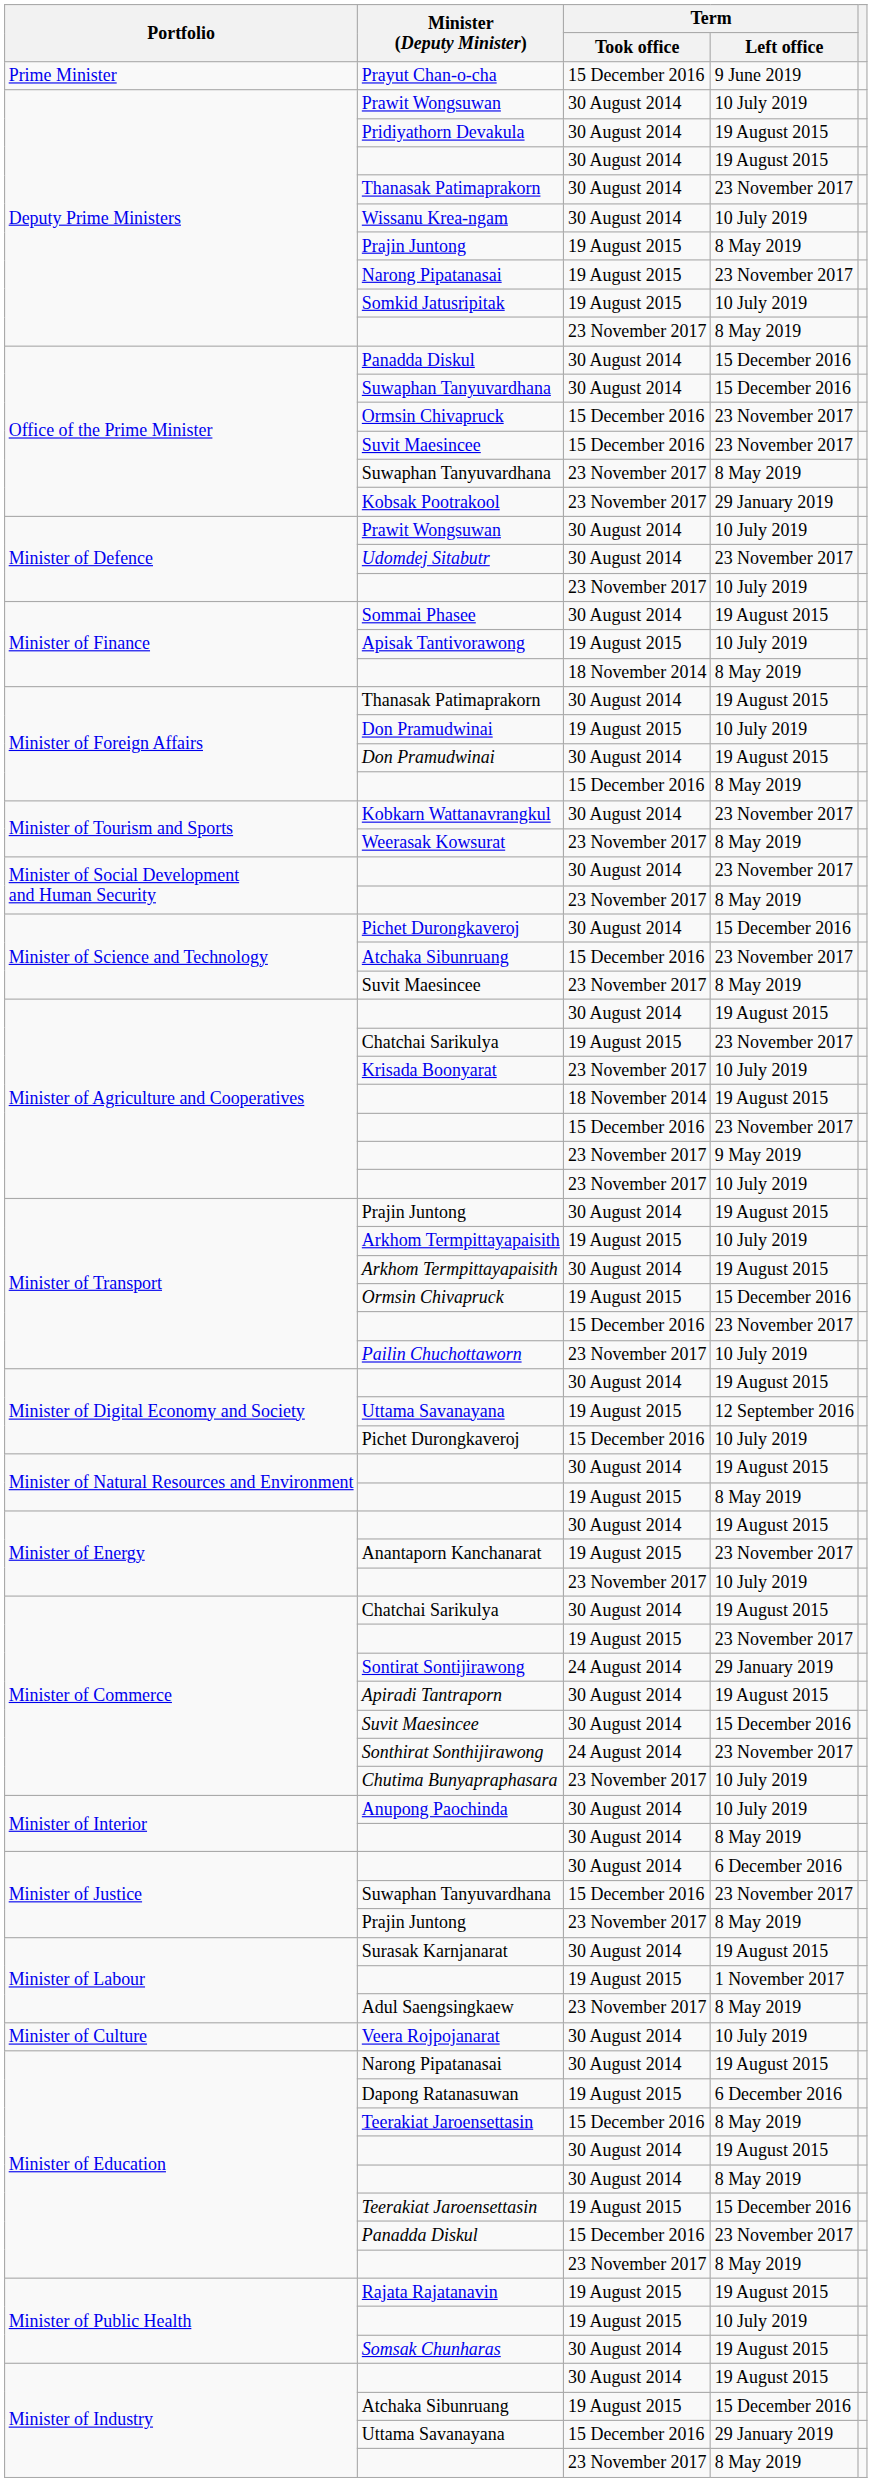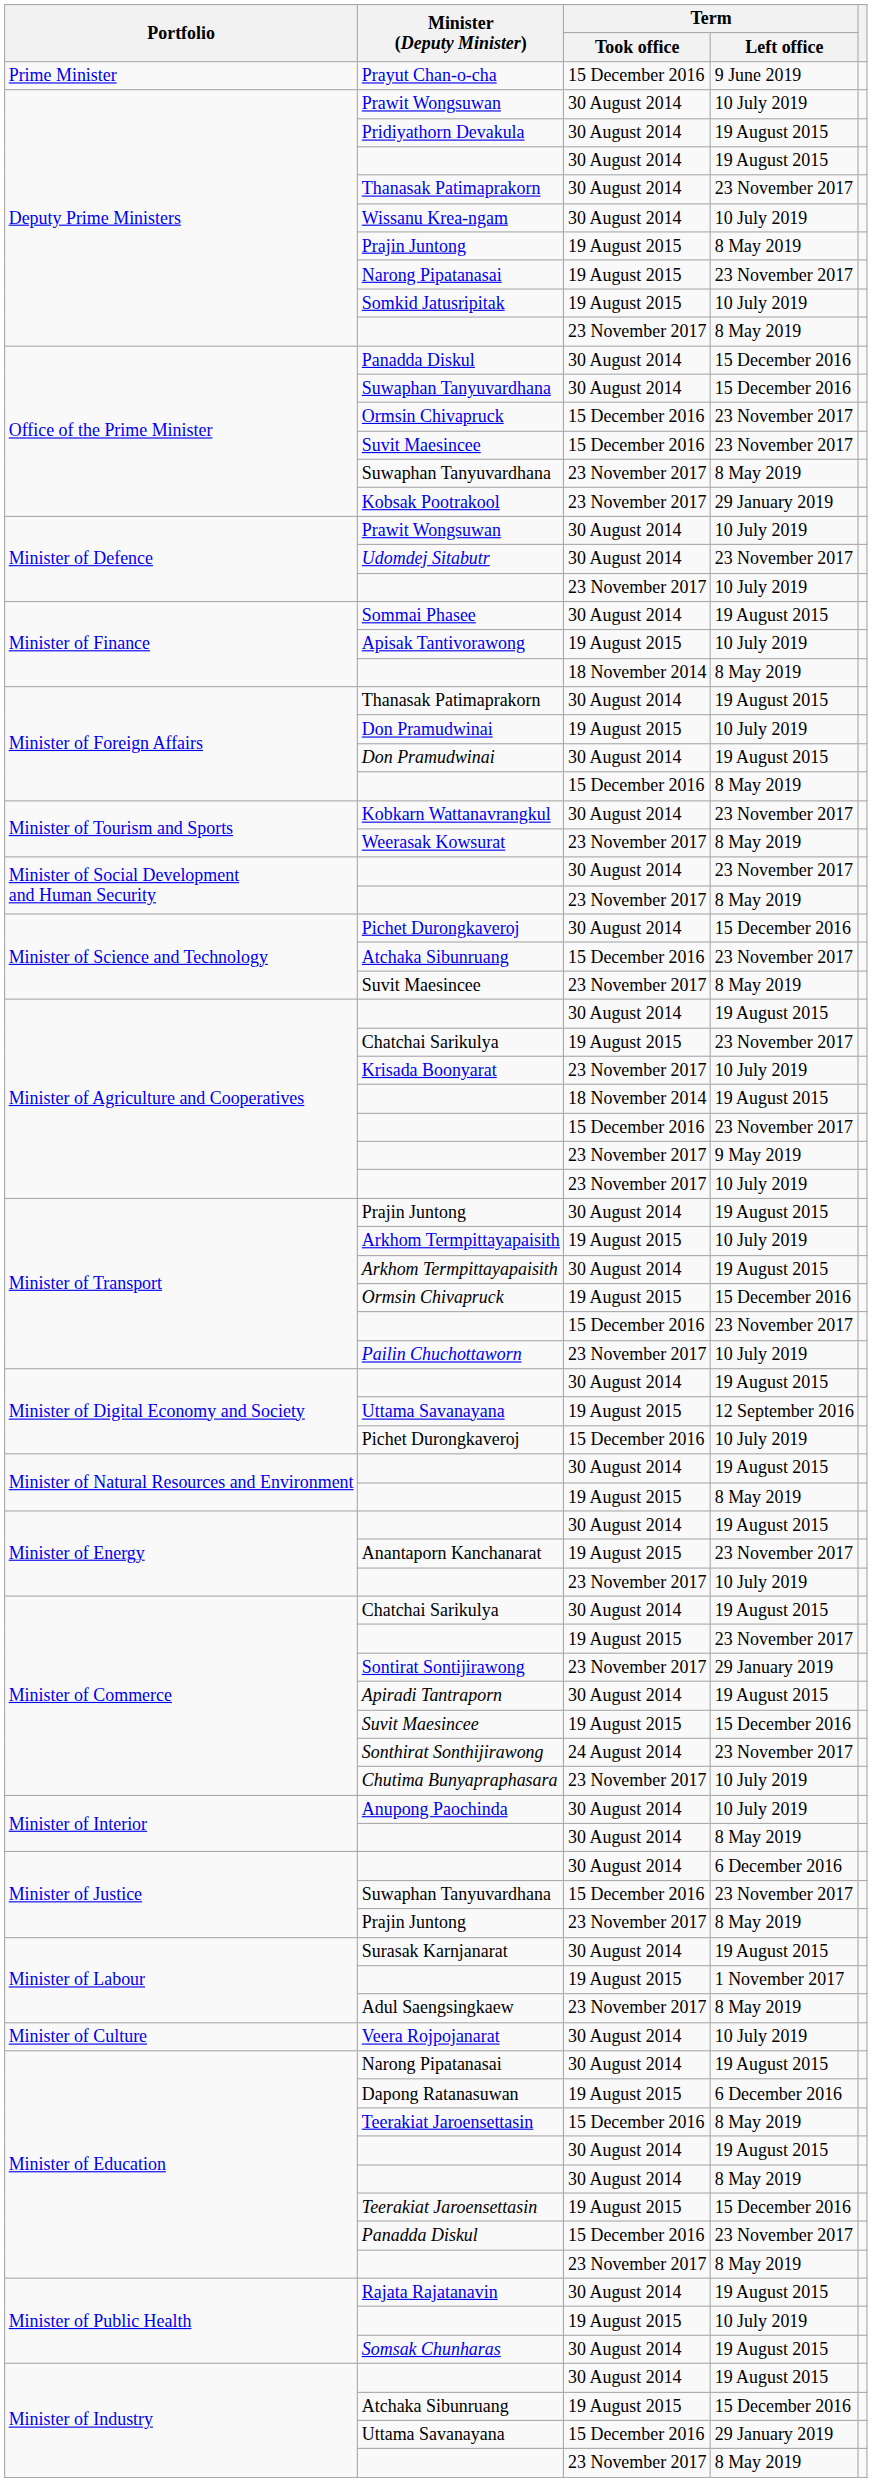 <table class="wikitable">
 <tr>
 <th rowspan="2">Portfolio</th>
 <th rowspan="2">Minister<br>(<em>Deputy Minister</em>)</th>
 <th colspan="2">Term</th>
 <th rowspan="2"></th>
 </tr>
 <tr>
 <th>Took office</th>
 <th>Left office</th>
 </tr>
 <tr>
 <td><a href='#'>Prime Minister</a></td>
 <td><a href='#'>Prayut Chan-o-cha</a></td>
 <td>15 December 2016</td>
 <td>9 June 2019</td>
 <td style="text-align: center;"></td>
 </tr>
 <tr>
 <td rowspan="9"><a href='#'>Deputy Prime Ministers</a></td>
 <td><a href='#'>Prawit Wongsuwan</a></td>
 <td>30 August 2014</td>
 <td>10 July 2019</td>
 <td style="text-align: center;"></td>
 </tr>
 <tr>
 <td><a href='#'>Pridiyathorn Devakula</a></td>
 <td>30 August 2014</td>
 <td>19 August 2015</td>
 <td style="text-align: center;"></td>
 </tr>
 <tr>
 <td></td>
 <td>30 August 2014</td>
 <td>19 August 2015</td>
 <td style="text-align: center;"></td>
 </tr>
 <tr>
 <td><a href='#'>Thanasak Patimaprakorn</a></td>
 <td>30 August 2014</td>
 <td>23 November 2017</td>
 <td style="text-align: center;"></td>
 </tr>
 <tr>
 <td><a href='#'>Wissanu Krea-ngam</a></td>
 <td>30 August 2014</td>
 <td>10 July 2019</td>
 <td style="text-align: center;"></td>
 </tr>
 <tr>
 <td><a href='#'>Prajin Juntong</a></td>
 <td>19 August 2015</td>
 <td>8 May 2019</td>
 <td style="text-align: center;"></td>
 </tr>
 <tr>
 <td><a href='#'>Narong Pipatanasai</a></td>
 <td>19 August 2015</td>
 <td>23 November 2017</td>
 <td style="text-align: center;"></td>
 </tr>
 <tr>
 <td><a href='#'>Somkid Jatusripitak</a></td>
 <td>19 August 2015</td>
 <td>10 July 2019</td>
 <td style="text-align: center;"></td>
 </tr>
 <tr>
 <td></td>
 <td>23 November 2017</td>
 <td>8 May 2019</td>
 <td style="text-align: center;"></td>
 </tr>
 <tr>
 <td rowspan="6"><a href='#'>Office of the Prime Minister</a></td>
 <td><a href='#'>Panadda Diskul</a></td>
 <td>30 August 2014</td>
 <td>15 December 2016</td>
 <td style="text-align: center;"></td>
 </tr>
 <tr>
 <td><a href='#'>Suwaphan Tanyuvardhana</a></td>
 <td>30 August 2014</td>
 <td>15 December 2016</td>
 <td style="text-align: center;"></td>
 </tr>
 <tr>
 <td><a href='#'>Ormsin Chivapruck</a></td>
 <td>15 December 2016</td>
 <td>23 November 2017</td>
 <td style="text-align: center;"></td>
 </tr>
 <tr>
 <td><a href='#'>Suvit Maesincee</a></td>
 <td>15 December 2016</td>
 <td>23 November 2017</td>
 <td style="text-align: center;"></td>
 </tr>
 <tr>
 <td>Suwaphan Tanyuvardhana</td>
 <td>23 November 2017</td>
 <td>8 May 2019</td>
 <td style="text-align: center;"></td>
 </tr>
 <tr>
 <td><a href='#'>Kobsak Pootrakool</a></td>
 <td>23 November 2017</td>
 <td>29 January 2019</td>
 <td style="text-align: center;"></td>
 </tr>
 <tr>
 <td rowspan="3"><a href='#'>Minister of Defence</a></td>
 <td><a href='#'>Prawit Wongsuwan</a></td>
 <td>30 August 2014</td>
 <td>10 July 2019</td>
 <td style="text-align: center;"></td>
 </tr>
 <tr>
 <td><em><a href='#'>Udomdej Sitabutr</a></em></td>
 <td>30 August 2014</td>
 <td>23 November 2017</td>
 <td style="text-align: center;"></td>
 </tr>
 <tr>
 <td><em></em></td>
 <td>23 November 2017</td>
 <td>10 July 2019</td>
 <td style="text-align: center;"></td>
 </tr>
 <tr>
 <td rowspan="3"><a href='#'>Minister of Finance</a></td>
 <td><a href='#'>Sommai Phasee</a></td>
 <td>30 August 2014</td>
 <td>19 August 2015</td>
 <td style="text-align: center;"></td>
 </tr>
 <tr>
 <td><a href='#'>Apisak Tantivorawong</a></td>
 <td>19 August 2015</td>
 <td>10 July 2019</td>
 <td style="text-align: center;"></td>
 </tr>
 <tr>
 <td><em></em></td>
 <td>18 November 2014</td>
 <td>8 May 2019</td>
 <td style="text-align: center;"></td>
 </tr>
 <tr>
 <td rowspan="4"><a href='#'>Minister of Foreign Affairs</a></td>
 <td>Thanasak Patimaprakorn</td>
 <td>30 August 2014</td>
 <td>19 August 2015</td>
 <td style="text-align: center;"></td>
 </tr>
 <tr>
 <td><a href='#'>Don Pramudwinai</a></td>
 <td>19 August 2015</td>
 <td>10 July 2019</td>
 <td style="text-align: center;"></td>
 </tr>
 <tr>
 <td><em>Don Pramudwinai</em></td>
 <td>30 August 2014</td>
 <td>19 August 2015</td>
 <td style="text-align: center;"></td>
 </tr>
 <tr>
 <td><em></em></td>
 <td>15 December 2016</td>
 <td>8 May 2019</td>
 <td style="text-align: center;"></td>
 </tr>
 <tr>
 <td rowspan="2"><a href='#'>Minister of Tourism and Sports</a></td>
 <td><a href='#'>Kobkarn Wattanavrangkul</a></td>
 <td>30 August 2014</td>
 <td>23 November 2017</td>
 <td style="text-align: center;"></td>
 </tr>
 <tr>
 <td><a href='#'>Weerasak Kowsurat</a></td>
 <td>23 November 2017</td>
 <td>8 May 2019</td>
 <td style="text-align: center;"></td>
 </tr>
 <tr>
 <td rowspan="2"><a href='#'>Minister of Social Development<br>and Human Security</a></td>
 <td></td>
 <td>30 August 2014</td>
 <td>23 November 2017</td>
 <td style="text-align: center;"></td>
 </tr>
 <tr>
 <td></td>
 <td>23 November 2017</td>
 <td>8 May 2019</td>
 <td style="text-align: center;"></td>
 </tr>
 <tr>
 <td rowspan="3"><a href='#'>Minister of Science and Technology</a><br></td>
 <td><a href='#'>Pichet Durongkaveroj</a></td>
 <td>30 August 2014</td>
 <td>15 December 2016</td>
 <td style="text-align: center;"></td>
 </tr>
 <tr>
 <td><a href='#'>Atchaka Sibunruang</a></td>
 <td>15 December 2016</td>
 <td>23 November 2017</td>
 <td style="text-align: center;"></td>
 </tr>
 <tr>
 <td>Suvit Maesincee</td>
 <td>23 November 2017</td>
 <td>8 May 2019</td>
 <td style="text-align: center;"></td>
 </tr>
 <tr>
 <td rowspan="7"><a href='#'>Minister of Agriculture and Cooperatives</a></td>
 <td></td>
 <td>30 August 2014</td>
 <td>19 August 2015</td>
 <td style="text-align: center;"></td>
 </tr>
 <tr>
 <td>Chatchai Sarikulya</td>
 <td>19 August 2015</td>
 <td>23 November 2017</td>
 <td style="text-align: center;"></td>
 </tr>
 <tr>
 <td><a href='#'>Krisada Boonyarat</a></td>
 <td>23 November 2017</td>
 <td>10 July 2019</td>
 <td style="text-align: center;"></td>
 </tr>
 <tr>
 <td><em></em></td>
 <td>18 November 2014</td>
 <td>19 August 2015</td>
 <td style="text-align: center;"></td>
 </tr>
 <tr>
 <td><em></em></td>
 <td>15 December 2016</td>
 <td>23 November 2017</td>
 <td style="text-align: center;"></td>
 </tr>
 <tr>
 <td><em></em></td>
 <td>23 November 2017</td>
 <td>9 May 2019</td>
 <td style="text-align: center;"></td>
 </tr>
 <tr>
 <td><em></em></td>
 <td>23 November 2017</td>
 <td>10 July 2019</td>
 <td style="text-align: center;"></td>
 </tr>
 <tr>
 <td rowspan="6"><a href='#'>Minister of Transport</a></td>
 <td>Prajin Juntong</td>
 <td>30 August 2014</td>
 <td>19 August 2015</td>
 <td style="text-align: center;"></td>
 </tr>
 <tr>
 <td><a href='#'>Arkhom Termpittayapaisith</a></td>
 <td>19 August 2015</td>
 <td>10 July 2019</td>
 <td style="text-align: center;"></td>
 </tr>
 <tr>
 <td><em>Arkhom Termpittayapaisith</em></td>
 <td>30 August 2014</td>
 <td>19 August 2015</td>
 <td style="text-align: center;"></td>
 </tr>
 <tr>
 <td><em>Ormsin Chivapruck</em></td>
 <td>19 August 2015</td>
 <td>15 December 2016</td>
 <td style="text-align: center;"></td>
 </tr>
 <tr>
 <td><em></em></td>
 <td>15 December 2016</td>
 <td>23 November 2017</td>
 <td style="text-align: center;"></td>
 </tr>
 <tr>
 <td><em><a href='#'>Pailin Chuchottaworn</a></em></td>
 <td>23 November 2017</td>
 <td>10 July 2019</td>
 <td style="text-align: center;"></td>
 </tr>
 <tr>
 <td rowspan="3"><a href='#'>Minister of Digital Economy and Society</a><br></td>
 <td></td>
 <td>30 August 2014</td>
 <td>19 August 2015</td>
 <td style="text-align: center;"></td>
 </tr>
 <tr>
 <td><a href='#'>Uttama Savanayana</a></td>
 <td>19 August 2015</td>
 <td>12 September 2016</td>
 <td style="text-align: center;"></td>
 </tr>
 <tr>
 <td>Pichet Durongkaveroj</td>
 <td>15 December 2016</td>
 <td>10 July 2019</td>
 <td style="text-align: center;"></td>
 </tr>
 <tr>
 <td rowspan="2"><a href='#'>Minister of Natural Resources and Environment</a></td>
 <td></td>
 <td>30 August 2014</td>
 <td>19 August 2015</td>
 <td style="text-align: center;"></td>
 </tr>
 <tr>
 <td></td>
 <td>19 August 2015</td>
 <td>8 May 2019</td>
 <td style="text-align: center;"></td>
 </tr>
 <tr>
 <td rowspan="3"><a href='#'>Minister of Energy</a></td>
 <td></td>
 <td>30 August 2014</td>
 <td>19 August 2015</td>
 <td style="text-align: center;"></td>
 </tr>
 <tr>
 <td>Anantaporn Kanchanarat</td>
 <td>19 August 2015</td>
 <td>23 November 2017</td>
 <td style="text-align: center;"></td>
 </tr>
 <tr>
 <td></td>
 <td>23 November 2017</td>
 <td>10 July 2019</td>
 <td style="text-align: center;"></td>
 </tr>
 <tr>
 <td rowspan="7"><a href='#'>Minister of Commerce</a></td>
 <td>Chatchai Sarikulya</td>
 <td>30 August 2014</td>
 <td>19 August 2015</td>
 <td style="text-align: center;"></td>
 </tr>
 <tr>
 <td></td>
 <td>19 August 2015</td>
 <td>23 November 2017</td>
 <td style="text-align: center;"></td>
 </tr>
 <tr>
 <td><a href='#'>Sontirat Sontijirawong</a></td>
-<td>24 August 2014</td>
+<td>23 November 2017</td>
 <td>29 January 2019</td>
 <td style="text-align: center;"></td>
 </tr>
 <tr>
 <td><em>Apiradi Tantraporn</em></td>
 <td>30 August 2014</td>
 <td>19 August 2015</td>
 <td style="text-align: center;"></td>
 </tr>
 <tr>
 <td><em>Suvit Maesincee</em></td>
-<td>30 August 2014</td>
+<td>19 August 2015</td>
 <td>15 December 2016</td>
 <td style="text-align: center;"></td>
 </tr>
 <tr>
 <td><em>Sonthirat Sonthijirawong</em></td>
 <td>24 August 2014</td>
 <td>23 November 2017</td>
 <td style="text-align: center;"></td>
 </tr>
 <tr>
 <td><em>Chutima Bunyapraphasara</em></td>
 <td>23 November 2017</td>
 <td>10 July 2019</td>
 <td style="text-align: center;"></td>
 </tr>
 <tr>
 <td rowspan="2"><a href='#'>Minister of Interior</a></td>
 <td><a href='#'>Anupong Paochinda</a></td>
 <td>30 August 2014</td>
 <td>10 July 2019</td>
 <td style="text-align: center;"></td>
 </tr>
 <tr>
 <td><em></em></td>
 <td>30 August 2014</td>
 <td>8 May 2019</td>
 <td style="text-align: center;"></td>
 </tr>
 <tr>
 <td rowspan="3"><a href='#'>Minister of Justice</a></td>
 <td></td>
 <td>30 August 2014</td>
 <td>6 December 2016</td>
 <td style="text-align: center;"></td>
 </tr>
 <tr>
 <td>Suwaphan Tanyuvardhana</td>
 <td>15 December 2016</td>
 <td>23 November 2017</td>
 <td style="text-align: center;"></td>
 </tr>
 <tr>
 <td>Prajin Juntong</td>
 <td>23 November 2017</td>
 <td>8 May 2019</td>
 <td style="text-align: center;"></td>
 </tr>
 <tr>
 <td rowspan="3"><a href='#'>Minister of Labour</a></td>
 <td>Surasak Karnjanarat</td>
 <td>30 August 2014</td>
 <td>19 August 2015</td>
 <td style="text-align: center;"></td>
 </tr>
 <tr>
 <td></td>
 <td>19 August 2015</td>
 <td>1 November 2017</td>
 <td style="text-align: center;"></td>
 </tr>
 <tr>
 <td>Adul Saengsingkaew</td>
 <td>23 November 2017</td>
 <td>8 May 2019</td>
 <td style="text-align: center;"></td>
 </tr>
 <tr>
 <td><a href='#'>Minister of Culture</a></td>
 <td><a href='#'>Veera Rojpojanarat</a></td>
 <td>30 August 2014</td>
 <td>10 July 2019</td>
 <td style="text-align: center;"></td>
 </tr>
 <tr>
 <td rowspan="8"><a href='#'>Minister of Education</a></td>
 <td>Narong Pipatanasai</td>
 <td>30 August 2014</td>
 <td>19 August 2015</td>
 <td style="text-align: center;"></td>
 </tr>
 <tr>
 <td>Dapong Ratanasuwan</td>
 <td>19 August 2015</td>
 <td>6 December 2016</td>
 <td style="text-align: center;"></td>
 </tr>
 <tr>
 <td><a href='#'>Teerakiat Jaroensettasin</a></td>
 <td>15 December 2016</td>
 <td>8 May 2019</td>
 <td style="text-align: center;"></td>
 </tr>
 <tr>
 <td><em></em></td>
 <td>30 August 2014</td>
 <td>19 August 2015</td>
 <td style="text-align: center;"></td>
 </tr>
 <tr>
 <td><em></em></td>
 <td>30 August 2014</td>
 <td>8 May 2019</td>
 <td style="text-align: center;"></td>
 </tr>
 <tr>
 <td><em>Teerakiat Jaroensettasin</em></td>
 <td>19 August 2015</td>
 <td>15 December 2016</td>
 <td style="text-align: center;"></td>
 </tr>
 <tr>
 <td><em>Panadda Diskul</em></td>
 <td>15 December 2016</td>
 <td>23 November 2017</td>
 <td style="text-align: center;"></td>
 </tr>
 <tr>
 <td><em></em></td>
 <td>23 November 2017</td>
 <td>8 May 2019</td>
 <td style="text-align: center;"></td>
 </tr>
 <tr>
 <td rowspan="3"><a href='#'>Minister of Public Health</a></td>
 <td><a href='#'>Rajata Rajatanavin</a></td>
-<td>19 August 2015</td>
+<td>30 August 2014</td>
 <td>19 August 2015</td>
 <td style="text-align: center;"></td>
 </tr>
 <tr>
 <td></td>
 <td>19 August 2015</td>
 <td>10 July 2019</td>
 <td style="text-align: center;"></td>
 </tr>
 <tr>
 <td><em><a href='#'>Somsak Chunharas</a></em></td>
 <td>30 August 2014</td>
 <td>19 August 2015</td>
 <td style="text-align: center;"></td>
 </tr>
 <tr>
 <td rowspan="4"><a href='#'>Minister of Industry</a></td>
 <td></td>
 <td>30 August 2014</td>
 <td>19 August 2015</td>
 <td style="text-align: center;"></td>
 </tr>
 <tr>
 <td>Atchaka Sibunruang</td>
 <td>19 August 2015</td>
 <td>15 December 2016</td>
 <td style="text-align: center;"></td>
 </tr>
 <tr>
 <td>Uttama Savanayana</td>
 <td>15 December 2016</td>
 <td>29 January 2019</td>
 <td style="text-align: center;"></td>
 </tr>
 <tr>
 <td><em></em></td>
 <td>23 November 2017</td>
 <td>8 May 2019</td>
 <td style="text-align: center;"></td>
 </tr>
 </table>
